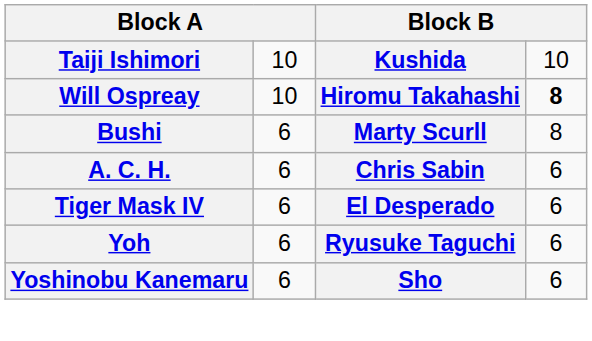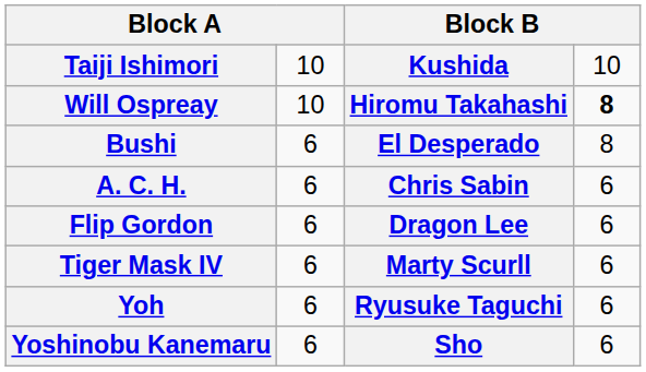 <table class="wikitable" style="margin: 1em auto 1em auto;text-align:center">
 <tr>
 <th colspan="2">Block A</th>
 <th colspan="2">Block B</th>
 </tr>
 <tr>
 <th><a href='#'>Taiji Ishimori</a></th>
 <td style="width:35px">10</td>
 <th><a href='#'>Kushida</a></th>
 <td style="width:35px">10</td>
 </tr>
 <tr>
 <th><a href='#'>Will Ospreay</a></th>
 <td>10</td>
 <th><a href='#'>Hiromu Takahashi</a></th>
 <td><strong>8</strong></td>
 </tr>
 <tr>
 <th><a href='#'>Bushi</a></th>
 <td>6</td>
-<th><a href='#'>Marty Scurll</a></th>
+<th><a href='#'>El Desperado</a></th>
 <td>8</td>
 </tr>
 <tr>
 <th><a href='#'>A. C. H.</a></th>
 <td>6</td>
 <th><a href='#'>Chris Sabin</a></th>
 <td>6</td>
 </tr>
 <tr>
+<th><a href='#'>Flip Gordon</a></th>
+<td>6</td>
+<th><a href='#'>Dragon Lee</a></th>
+<td>6</td>
+</tr>
+<tr>
 <th><a href='#'>Tiger Mask IV</a></th>
 <td>6</td>
-<th><a href='#'>El Desperado</a></th>
+<th><a href='#'>Marty Scurll</a></th>
 <td>6</td>
 </tr>
 <tr>
 <th><a href='#'>Yoh</a></th>
 <td>6</td>
 <th><a href='#'>Ryusuke Taguchi</a></th>
 <td>6</td>
 </tr>
 <tr>
 <th><a href='#'>Yoshinobu Kanemaru</a></th>
 <td>6</td>
 <th><a href='#'>Sho</a></th>
 <td>6</td>
 </tr>
 </table>
